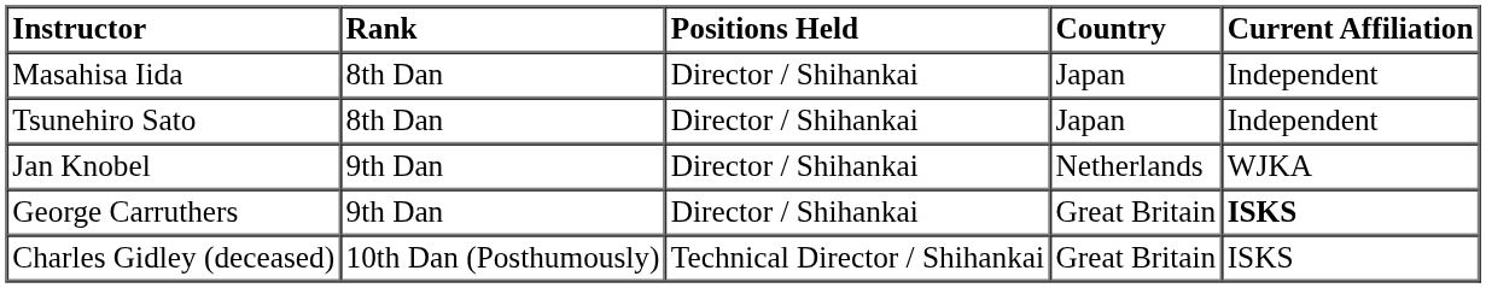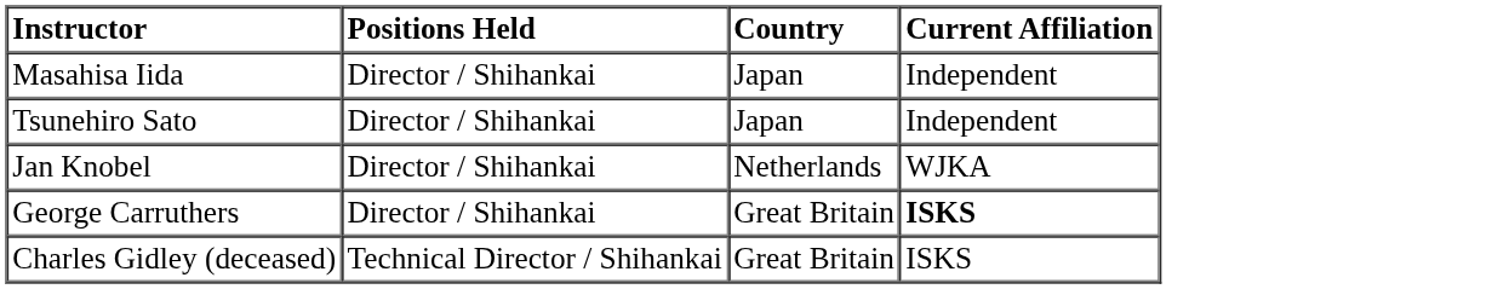 <table border=1 cellspacing=0 cellpadding=2>
 <tr>
 <td><strong>Instructor</strong></td>
-<td><strong>Rank</strong></td>
 <td><strong>Positions Held</strong></td>
 <td><strong>Country</strong></td>
 <td><strong>Current Affiliation</strong></td>
 </tr>
 <tr>
 <td>Masahisa Iida</td>
-<td>8th Dan</td>
 <td>Director / Shihankai</td>
 <td>Japan</td>
 <td>Independent</td>
 </tr>
 <tr>
 <td>Tsunehiro Sato</td>
-<td>8th Dan</td>
 <td>Director / Shihankai</td>
 <td>Japan</td>
 <td>Independent</td>
 </tr>
 <tr>
 <td>Jan Knobel</td>
-<td>9th Dan</td>
 <td>Director / Shihankai</td>
 <td>Netherlands</td>
 <td>WJKA</td>
 </tr>
 <tr>
 <td>George Carruthers</td>
-<td>9th Dan</td>
 <td>Director / Shihankai</td>
 <td>Great Britain</td>
 <td><strong>ISKS</strong></td>
 </tr>
 <tr>
 <td>Charles Gidley (deceased)</td>
-<td>10th Dan (Posthumously)</td>
 <td>Technical Director / Shihankai</td>
 <td>Great Britain</td>
 <td>ISKS</td>
 </tr>
 </table>
